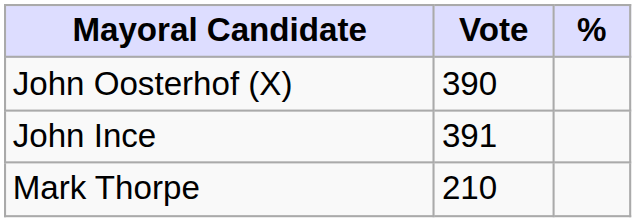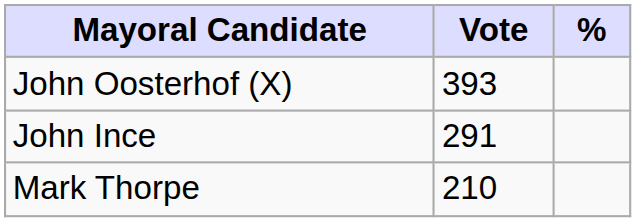 <table class="wikitable">
 <tr>
 <th style="background:#ddf; width:200px;">Mayoral Candidate </th>
 <th style="background:#ddf; width:50px;">Vote</th>
 <th style="background:#ddf; width:30px;">%</th>
 </tr>
 <tr>
 <td>John Oosterhof (X)</td>
-<td>390</td>
+<td>393</td>
 <td></td>
 </tr>
 <tr>
 <td>John Ince</td>
-<td>391</td>
+<td>291</td>
 <td></td>
 </tr>
 <tr>
 <td>Mark Thorpe</td>
 <td>210</td>
 <td></td>
 </tr>
 </table>
